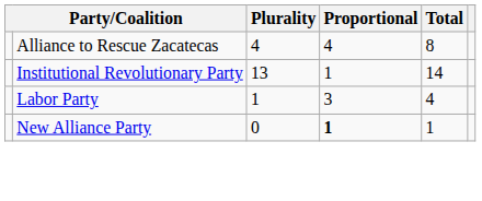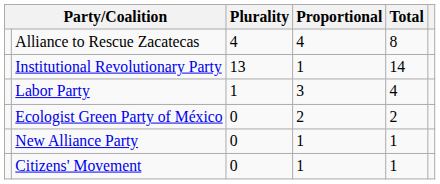 <table class="wikitable">
 <tr>
 <th colspan="2"><strong>Party/Coalition</strong></th>
 <th colspan="1"><strong>Plurality</strong></th>
 <th colspan="1"><strong>Proportional</strong></th>
 <th colspan="1"><strong>Total</strong></th>
 <th></th>
 </tr>
 <tr>
 <td></td>
 <td>Alliance to Rescue  Zacatecas</td>
 <td>4</td>
 <td>4</td>
 <td>8</td>
 <td></td>
 </tr>
 <tr>
 <td></td>
 <td><a href='#'>Institutional Revolutionary Party</a></td>
 <td>13</td>
 <td>1</td>
 <td>14</td>
 <td></td>
 </tr>
 <tr>
 <td></td>
 <td><a href='#'>Labor Party</a></td>
 <td>1</td>
 <td>3</td>
 <td>4</td>
 <td></td>
 </tr>
 <tr>
 <td></td>
+<td><a href='#'>Ecologist Green Party of México</a></td>
+<td>0</td>
+<td>2</td>
+<td>2</td>
+<td></td>
+</tr>
+<tr>
+<td></td>
 <td><a href='#'>New Alliance Party</a></td>
 <td>0</td>
-<td><strong>1</strong></td>
+<td>1</td>
+<td>1</td>
+<td></td>
+</tr>
+<tr>
+<td></td>
+<td><a href='#'>Citizens' Movement</a></td>
+<td>0</td>
+<td>1</td>
 <td>1</td>
 <td></td>
 </tr>
 </table>
